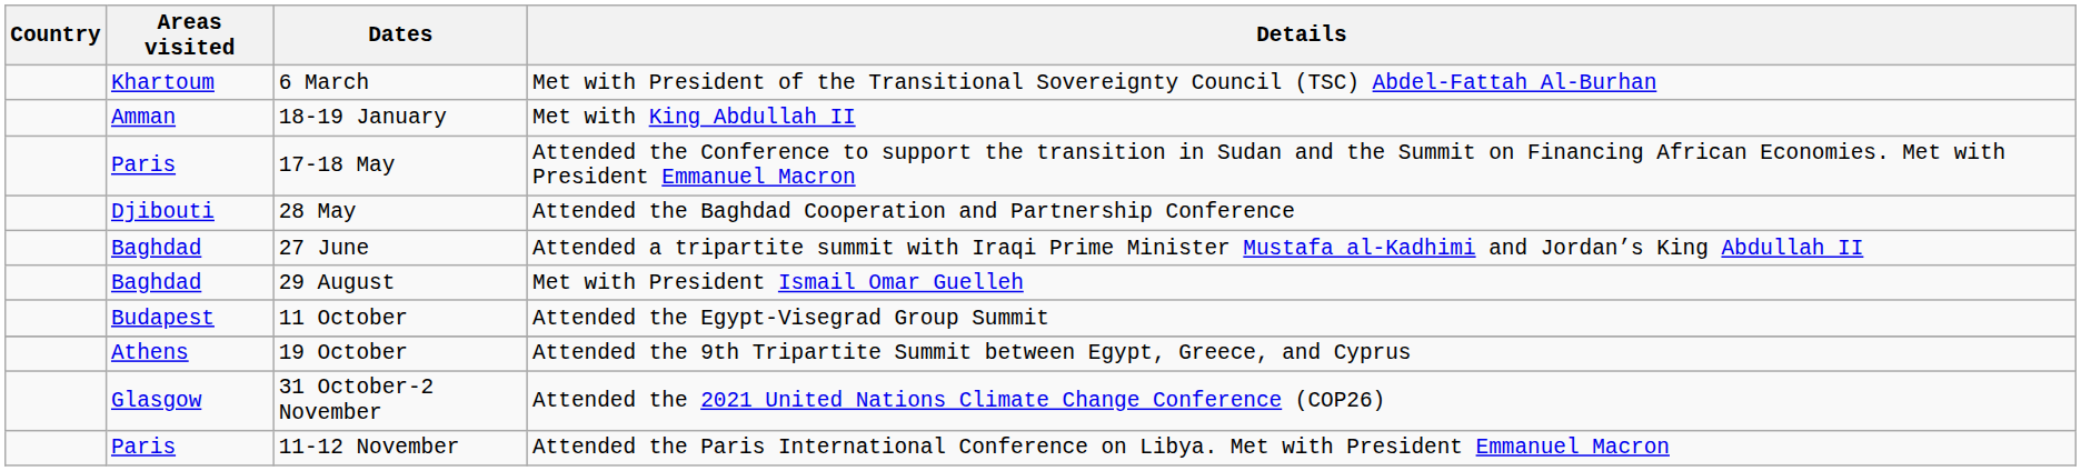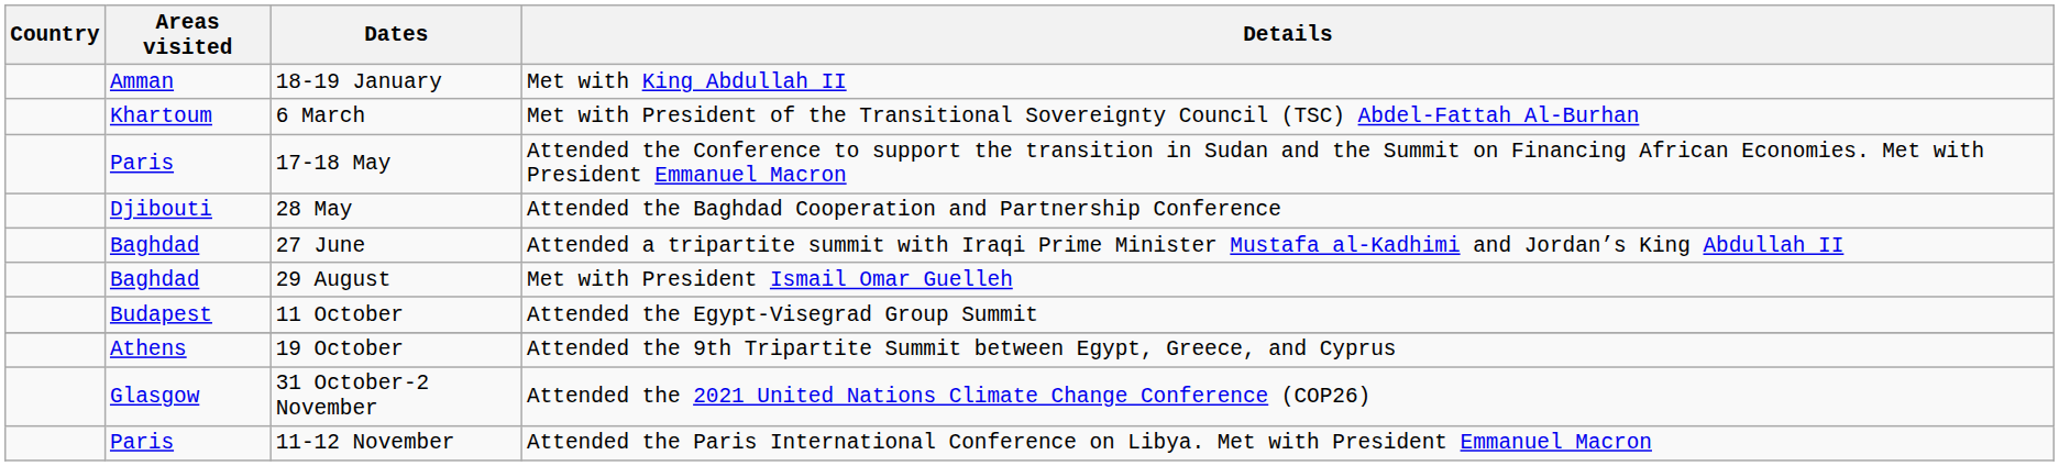 <table class="wikitable sortable">
 <tr>
 <th>Country</th>
 <th>Areas visited</th>
 <th>Dates</th>
 <th class="unsortable">Details</th>
 </tr>
 <tr>
 <td></td>
+<td><a href='#'>Amman</a></td>
+<td>18-19 January</td>
+<td>Met with <a href='#'>King Abdullah II </a></td>
+</tr>
+<tr>
+<td></td>
 <td><a href='#'>Khartoum</a></td>
 <td>6 March</td>
 <td>Met with President of the Transitional Sovereignty Council (TSC) <a href='#'>Abdel-Fattah Al-Burhan</a></td>
-</tr>
-<tr>
-<td></td>
-<td><a href='#'>Amman</a></td>
-<td>18-19 January</td>
-<td>Met with <a href='#'>King Abdullah II </a></td>
 </tr>
 <tr>
 <td></td>
 <td><a href='#'>Paris</a></td>
 <td>17-18 May</td>
 <td>Attended the Conference to support the transition in Sudan and the Summit on Financing African Economies. Met with President <a href='#'>Emmanuel Macron</a></td>
 </tr>
 <tr>
 <td></td>
 <td><a href='#'>Djibouti</a></td>
 <td>28 May</td>
 <td>Attended the Baghdad Cooperation and Partnership Conference</td>
 </tr>
 <tr>
 <td></td>
 <td><a href='#'>Baghdad</a></td>
 <td>27 June</td>
 <td>Attended a tripartite summit with Iraqi Prime Minister <a href='#'>Mustafa al-Kadhimi</a> and Jordan’s King <a href='#'>Abdullah II</a></td>
 </tr>
 <tr>
 <td></td>
 <td><a href='#'>Baghdad</a></td>
 <td>29 August</td>
 <td>Met with President <a href='#'>Ismail Omar Guelleh</a></td>
 </tr>
 <tr>
 <td></td>
 <td><a href='#'>Budapest</a></td>
 <td>11 October</td>
 <td>Attended the Egypt-Visegrad Group Summit</td>
 </tr>
 <tr>
 </tr>
 <tr>
 <td></td>
 <td><a href='#'>Athens</a></td>
 <td>19 October</td>
 <td>Attended the 9th Tripartite Summit between Egypt, Greece, and Cyprus</td>
 </tr>
 <tr>
 <td></td>
 <td><a href='#'>Glasgow</a></td>
 <td>31 October-2 November</td>
 <td>Attended the <a href='#'>2021 United Nations Climate Change Conference</a> (COP26)</td>
 </tr>
 <tr>
 <td></td>
 <td><a href='#'>Paris</a></td>
 <td>11-12 November</td>
 <td>Attended the Paris International Conference on Libya. Met with President <a href='#'>Emmanuel Macron</a></td>
 </tr>
 </table>
